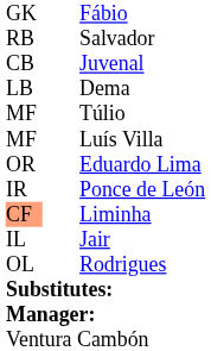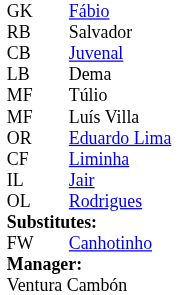 <table cellspacing="0" cellpadding="0" style="font-size:90%; margin:0.2em auto;">
 <tr>
 <th width="25"></th>
 <th width="25"></th>
 </tr>
 <tr>
 <td>GK</td>
 <td><strong> </strong></td>
 <td> <a href='#'>Fábio</a></td>
 </tr>
 <tr>
 <td>RB</td>
 <td><strong> </strong></td>
 <td> Salvador</td>
 </tr>
 <tr>
 <td>CB</td>
 <td><strong> </strong></td>
 <td> <a href='#'>Juvenal</a></td>
 </tr>
 <tr>
 <td>LB</td>
 <td><strong> </strong></td>
 <td> Dema</td>
 </tr>
 <tr>
 <td>MF</td>
 <td><strong> </strong></td>
 <td> Túlio</td>
 </tr>
 <tr>
 <td>MF</td>
 <td><strong> </strong></td>
 <td> Luís Villa</td>
 </tr>
 <tr>
 <td>OR</td>
 <td><strong> </strong></td>
 <td> <a href='#'>Eduardo Lima</a></td>
 </tr>
 <tr>
-<td>IR</td>
-<td><strong> </strong></td>
-<td> <a href='#'>Ponce de León</a></td>
-<td></td>
-<td></td>
-</tr>
-<tr>
-<td style="background: lightsalmon;">CF</td>
+<td>CF</td>
 <td><strong> </strong></td>
 <td> <a href='#'>Liminha</a></td>
 </tr>
 <tr>
 <td>IL</td>
 <td><strong> </strong></td>
 <td> <a href='#'>Jair</a></td>
 </tr>
 <tr>
 <td>OL</td>
 <td><strong> </strong></td>
 <td> <a href='#'>Rodrigues</a></td>
 </tr>
 <tr>
 <td colspan=3><strong>Substitutes:</strong></td>
 </tr>
 <tr>
+<td>FW</td>
+<td><strong> </strong></td>
+<td> <a href='#'>Canhotinho</a></td>
+<td></td>
+<td></td>
+</tr>
+<tr>
 <td colspan=3><strong>Manager:</strong></td>
 </tr>
 <tr>
 <td colspan=4> Ventura Cambón</td>
 </tr>
 </table>
